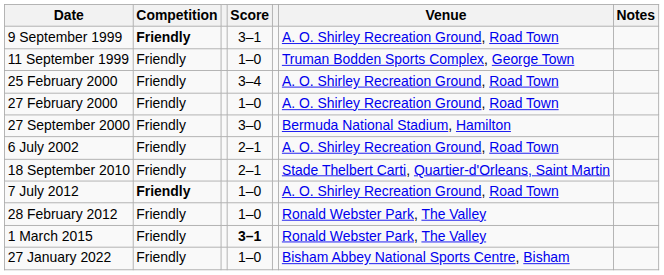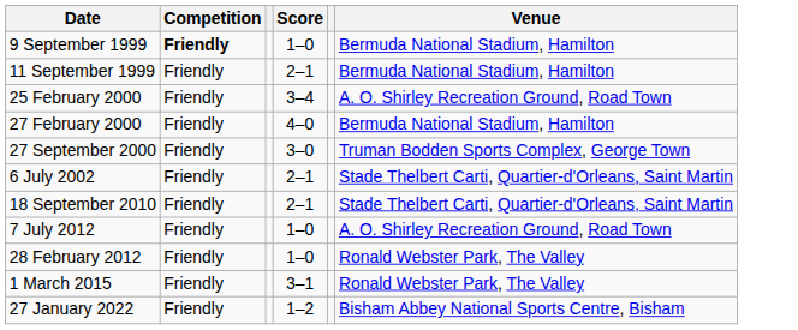 <table class="wikitable">
 <tr>
 <th>Date</th>
 <th>Competition</th>
 <th></th>
 <th>Score</th>
 <th></th>
 <th>Venue</th>
-<th>Notes</th>
 </tr>
 <tr>
 <td>9 September 1999</td>
 <td><strong>Friendly</strong></td>
 <td align=right></td>
-<td align=center>3–1</td>
+<td align=center>1–0</td>
 <td></td>
-<td> <a href='#'>A. O. Shirley Recreation Ground</a>, <a href='#'>Road Town</a></td>
-<td></td>
+<td> <a href='#'>Bermuda National Stadium</a>, <a href='#'>Hamilton</a></td>
 </tr>
 <tr>
 <td>11 September 1999</td>
 <td>Friendly</td>
 <td align=right></td>
-<td align=center>1–0</td>
+<td align=center>2–1</td>
 <td></td>
-<td> <a href='#'>Truman Bodden Sports Complex</a>, <a href='#'>George Town</a></td>
-<td></td>
+<td> <a href='#'>Bermuda National Stadium</a>, <a href='#'>Hamilton</a></td>
 </tr>
 <tr>
 <td>25 February 2000</td>
 <td>Friendly</td>
 <td align=right></td>
 <td align=center>3–4</td>
 <td></td>
 <td> <a href='#'>A. O. Shirley Recreation Ground</a>, <a href='#'>Road Town</a></td>
-<td></td>
 </tr>
 <tr>
 <td>27 February 2000</td>
 <td>Friendly</td>
 <td align=right></td>
-<td align=center>1–0</td>
+<td align=center>4–0</td>
 <td></td>
-<td> <a href='#'>A. O. Shirley Recreation Ground</a>, <a href='#'>Road Town</a></td>
-<td></td>
+<td> <a href='#'>Bermuda National Stadium</a>, <a href='#'>Hamilton</a></td>
 </tr>
 <tr>
 <td>27 September 2000</td>
 <td>Friendly</td>
 <td align=right></td>
 <td align=center>3–0</td>
 <td></td>
-<td> <a href='#'>Bermuda National Stadium</a>, <a href='#'>Hamilton</a></td>
-<td></td>
+<td> <a href='#'>Truman Bodden Sports Complex</a>, <a href='#'>George Town</a></td>
 </tr>
 <tr>
 <td>6 July 2002</td>
 <td>Friendly</td>
 <td align=right></td>
 <td align=center>2–1</td>
 <td></td>
-<td> <a href='#'>A. O. Shirley Recreation Ground</a>, <a href='#'>Road Town</a></td>
-<td></td>
+<td> <a href='#'>Stade Thelbert Carti</a>, <a href='#'>Quartier-d'Orleans, Saint Martin</a></td>
 </tr>
 <tr>
 <td>18 September 2010</td>
 <td>Friendly</td>
 <td align=right></td>
 <td align=center>2–1</td>
 <td></td>
 <td> <a href='#'>Stade Thelbert Carti</a>, <a href='#'>Quartier-d'Orleans, Saint Martin</a></td>
-<td></td>
 </tr>
 <tr>
 <td>7 July 2012</td>
-<td><strong>Friendly</strong></td>
+<td>Friendly</td>
 <td align=right></td>
 <td align=center>1–0</td>
 <td></td>
 <td> <a href='#'>A. O. Shirley Recreation Ground</a>, <a href='#'>Road Town</a></td>
-<td></td>
 </tr>
 <tr>
 <td>28 February 2012</td>
 <td>Friendly</td>
 <td align=right></td>
 <td align=center>1–0</td>
 <td></td>
 <td> <a href='#'>Ronald Webster Park</a>, <a href='#'>The Valley</a></td>
-<td></td>
 </tr>
 <tr>
 <td>1 March 2015</td>
 <td>Friendly</td>
 <td align=right></td>
-<td align=center><strong>3–1</strong></td>
+<td align=center>3–1</td>
 <td></td>
 <td> <a href='#'>Ronald Webster Park</a>, <a href='#'>The Valley</a></td>
-<td></td>
 </tr>
 <tr>
 <td>27 January 2022</td>
 <td>Friendly</td>
 <td align=right></td>
-<td align=center>1–0</td>
+<td align=center>1–2</td>
 <td></td>
 <td> <a href='#'>Bisham Abbey National Sports Centre</a>, <a href='#'>Bisham</a></td>
-<td></td>
 </tr>
 </table>
